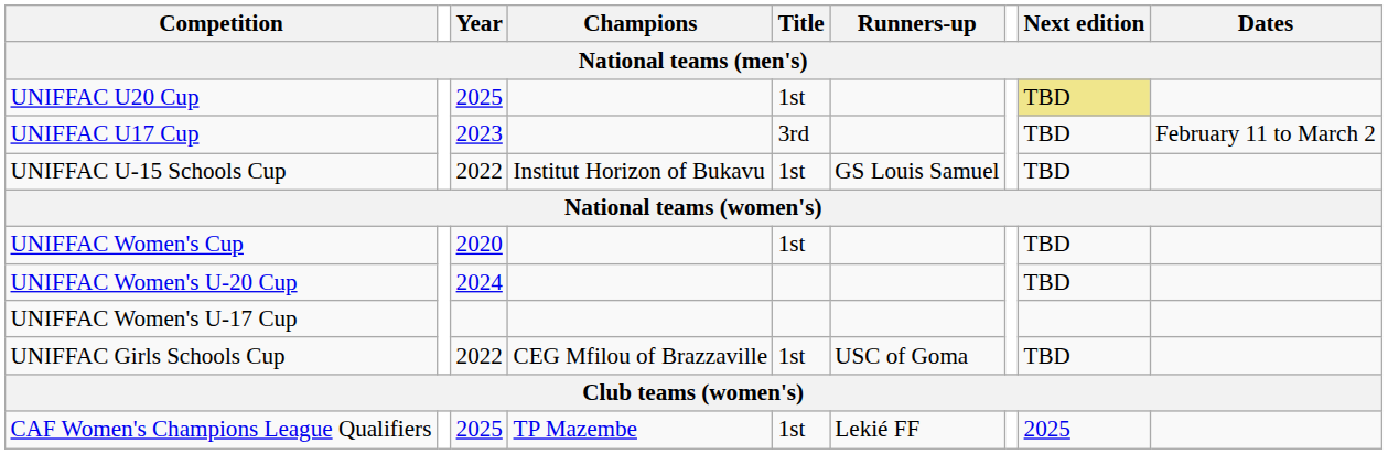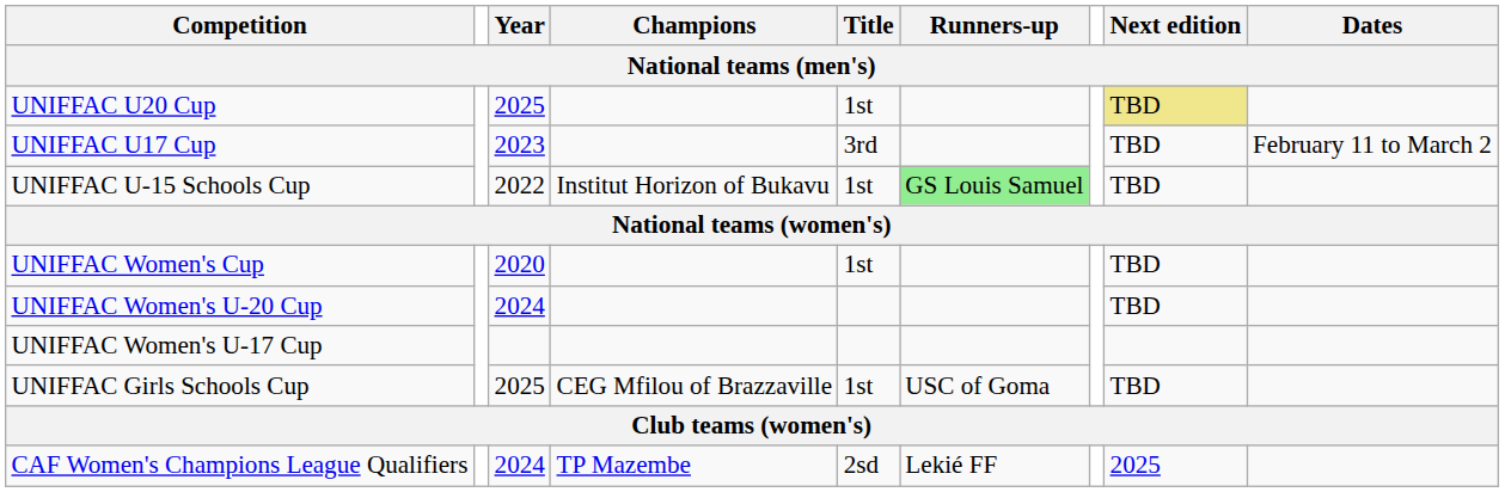 <table class="wikitable">
 <tr>
 <th>Competition</th>
 <td width="1%" style="background-color:#ffffff;"></td>
 <th>Year</th>
 <th>Champions</th>
 <th>Title</th>
 <th>Runners-up</th>
 <td width="1%" style="background-color:#ffffff;"></td>
 <th>Next edition</th>
 <th>Dates</th>
 </tr>
 <tr>
 <th colspan=9>National teams (men's)</th>
 </tr>
 <tr>
 <td><a href='#'>UNIFFAC U20 Cup</a></td>
 <td rowspan="3" style="background-color:#ffffff;"></td>
 <td><a href='#'>2025</a></td>
 <td></td>
 <td>1st</td>
 <td></td>
 <td rowspan="3" style="background-color:#ffffff;"></td>
 <td style="background: khaki;">TBD</td>
 <td></td>
 </tr>
 <tr>
 <td><a href='#'>UNIFFAC U17 Cup</a></td>
 <td><a href='#'>2023</a></td>
 <td></td>
 <td>3rd</td>
 <td></td>
 <td>TBD</td>
 <td>February 11 to March 2</td>
 </tr>
 <tr>
 <td>UNIFFAC U-15 Schools Cup</td>
 <td>2022</td>
 <td> Institut Horizon of Bukavu</td>
 <td>1st</td>
-<td> GS Louis Samuel</td>
+<td style="background: lightgreen;"> GS Louis Samuel</td>
 <td>TBD</td>
 <td></td>
 </tr>
 <tr>
 <th colspan=9>National teams (women's)</th>
 </tr>
 <tr>
 <td><a href='#'>UNIFFAC Women's Cup</a></td>
 <td rowspan="4" style="background-color:#ffffff;"></td>
 <td><a href='#'>2020</a></td>
 <td></td>
 <td>1st</td>
 <td></td>
 <td rowspan="4" style="background-color:#ffffff;"></td>
 <td>TBD</td>
 <td></td>
 </tr>
 <tr>
 <td><a href='#'>UNIFFAC Women's U-20 Cup</a></td>
 <td><a href='#'>2024</a></td>
 <td></td>
 <td></td>
 <td></td>
 <td>TBD</td>
 <td></td>
 </tr>
 <tr>
 <td>UNIFFAC Women's U-17 Cup</td>
 <td></td>
 <td></td>
 <td></td>
 <td></td>
 <td></td>
 <td></td>
 </tr>
 <tr>
 <td>UNIFFAC Girls Schools Cup</td>
-<td>2022</td>
+<td>2025</td>
 <td> CEG Mfilou of Brazzaville</td>
 <td>1st</td>
 <td> USC of Goma</td>
 <td>TBD</td>
 <td></td>
 </tr>
 <tr>
 <th colspan=9>Club teams (women's)</th>
 </tr>
 <tr>
 <td><a href='#'>CAF Women's Champions League</a> Qualifiers</td>
 <td style="background-color:#ffffff;"></td>
-<td><a href='#'>2025</a></td>
+<td><a href='#'>2024</a></td>
 <td> <a href='#'>TP Mazembe</a></td>
-<td>1st</td>
+<td>2sd</td>
 <td> Lekié FF</td>
 <td style="background-color:#ffffff;"></td>
 <td><a href='#'>2025</a></td>
 <td></td>
 </tr>
 </table>
